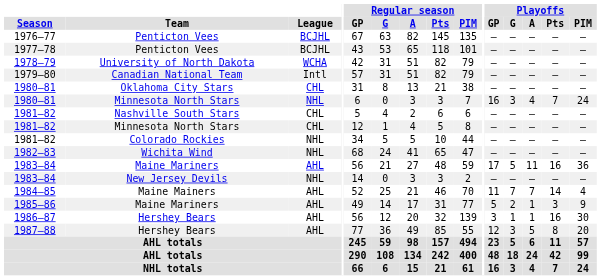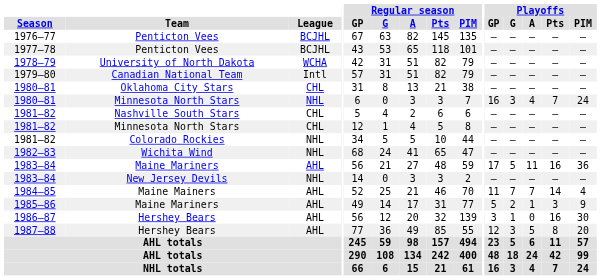 <table border="0" cellpadding="1" cellspacing="0" style="text-align:center; width:60em">
 <tr bgcolor="#e0e0e0">
 <th colspan="3" bgcolor="#ffffff"></th>
 <th rowspan="100" bgcolor="#ffffff"></th>
 <th colspan="5"><a href='#'>Regular season</a></th>
 <th rowspan="100" bgcolor="#ffffff"></th>
 <th colspan="5"><a href='#'>Playoffs</a></th>
 </tr>
 <tr bgcolor="#e0e0e0">
 <th><a href='#'>Season</a></th>
 <th>Team</th>
 <th>League</th>
 <th>GP</th>
 <th><a href='#'>G</a></th>
 <th><a href='#'>A</a></th>
 <th><a href='#'>Pts</a></th>
 <th><a href='#'>PIM</a></th>
 <th>GP</th>
 <th>G</th>
 <th>A</th>
 <th>Pts</th>
 <th>PIM</th>
 </tr>
 <tr>
 <td>1976–77</td>
 <td><a href='#'>Penticton Vees</a></td>
 <td><a href='#'>BCJHL</a></td>
 <td>67</td>
 <td>63</td>
 <td>82</td>
 <td>145</td>
 <td>135</td>
 <td>—</td>
 <td>—</td>
 <td>—</td>
 <td>—</td>
 <td>—</td>
 </tr>
 <tr bgcolor="#f0f0f0">
 <td>1977–78</td>
 <td>Penticton Vees</td>
 <td>BCJHL</td>
 <td>43</td>
 <td>53</td>
 <td>65</td>
 <td>118</td>
 <td>101</td>
 <td>—</td>
 <td>—</td>
 <td>—</td>
 <td>—</td>
 <td>—</td>
 </tr>
 <tr>
 <td><a href='#'>1978–79</a></td>
 <td><a href='#'>University of North Dakota</a></td>
 <td><a href='#'>WCHA</a></td>
 <td>42</td>
 <td>31</td>
 <td>51</td>
 <td>82</td>
 <td>79</td>
 <td>—</td>
 <td>—</td>
 <td>—</td>
 <td>—</td>
 <td>—</td>
 </tr>
 <tr bgcolor="#f0f0f0">
 <td>1979–80</td>
 <td><a href='#'>Canadian National Team</a></td>
 <td>Intl</td>
 <td>57</td>
 <td>31</td>
 <td>51</td>
 <td>82</td>
 <td>79</td>
 <td>—</td>
 <td>—</td>
 <td>—</td>
 <td>—</td>
 <td>—</td>
 </tr>
 <tr>
 <td><a href='#'>1980–81</a></td>
 <td><a href='#'>Oklahoma City Stars</a></td>
 <td><a href='#'>CHL</a></td>
 <td>31</td>
 <td>8</td>
 <td>13</td>
 <td>21</td>
 <td>38</td>
 <td>—</td>
 <td>—</td>
 <td>—</td>
 <td>—</td>
 <td>—</td>
 </tr>
 <tr bgcolor="#f0f0f0">
 <td><a href='#'>1980–81</a></td>
 <td><a href='#'>Minnesota North Stars</a></td>
 <td><a href='#'>NHL</a></td>
 <td>6</td>
 <td>0</td>
 <td>3</td>
 <td>3</td>
 <td>7</td>
 <td>16</td>
 <td>3</td>
 <td>4</td>
 <td>7</td>
 <td>24</td>
 </tr>
 <tr>
 <td><a href='#'>1981–82</a></td>
 <td><a href='#'>Nashville South Stars</a></td>
 <td>CHL</td>
 <td>5</td>
 <td>4</td>
 <td>2</td>
 <td>6</td>
 <td>6</td>
 <td>—</td>
 <td>—</td>
 <td>—</td>
 <td>—</td>
 <td>—</td>
 </tr>
 <tr bgcolor="#f0f0f0">
 <td><a href='#'>1981–82</a></td>
 <td>Minnesota North Stars</td>
 <td>CHL</td>
 <td>12</td>
 <td>1</td>
 <td>4</td>
 <td>5</td>
 <td>8</td>
 <td>—</td>
 <td>—</td>
 <td>—</td>
 <td>—</td>
 <td>—</td>
 </tr>
 <tr>
 <td>1981–82</td>
 <td><a href='#'>Colorado Rockies</a></td>
 <td>NHL</td>
 <td>34</td>
 <td>5</td>
 <td>5</td>
 <td>10</td>
 <td>44</td>
 <td>—</td>
 <td>—</td>
 <td>—</td>
 <td>—</td>
 <td>—</td>
 </tr>
 <tr bgcolor="#f0f0f0">
 <td><a href='#'>1982–83</a></td>
 <td><a href='#'>Wichita Wind</a></td>
 <td>NHL</td>
 <td>68</td>
 <td>24</td>
 <td>41</td>
 <td>65</td>
 <td>47</td>
 <td>—</td>
 <td>—</td>
 <td>—</td>
 <td>—</td>
 <td>—</td>
 </tr>
 <tr>
 <td><a href='#'>1983–84</a></td>
 <td><a href='#'>Maine Mariners</a></td>
 <td><a href='#'>AHL</a></td>
 <td>56</td>
 <td>21</td>
 <td>27</td>
 <td>48</td>
 <td>59</td>
 <td>17</td>
 <td>5</td>
 <td>11</td>
 <td>16</td>
 <td>36</td>
 </tr>
 <tr bgcolor="#f0f0f0">
 <td><a href='#'>1983–84</a></td>
 <td><a href='#'>New Jersey Devils</a></td>
 <td>NHL</td>
 <td>14</td>
 <td>0</td>
 <td>3</td>
 <td>3</td>
 <td>2</td>
 <td>—</td>
 <td>—</td>
 <td>—</td>
 <td>—</td>
 <td>—</td>
 </tr>
 <tr>
 <td><a href='#'>1984–85</a></td>
 <td>Maine Mainers</td>
 <td>AHL</td>
 <td>52</td>
 <td>25</td>
 <td>21</td>
 <td>46</td>
 <td>70</td>
 <td>11</td>
 <td>7</td>
 <td>7</td>
 <td>14</td>
 <td>4</td>
 </tr>
 <tr bgcolor="#f0f0f0">
 <td><a href='#'>1985–86</a></td>
 <td>Maine Mariners</td>
 <td>AHL</td>
 <td>49</td>
 <td>14</td>
 <td>17</td>
 <td>31</td>
 <td>77</td>
 <td>5</td>
 <td>2</td>
 <td>1</td>
 <td>3</td>
 <td>9</td>
 </tr>
 <tr>
 <td><a href='#'>1986–87</a></td>
 <td><a href='#'>Hershey Bears</a></td>
 <td>AHL</td>
 <td>56</td>
 <td>12</td>
 <td>20</td>
 <td>32</td>
 <td>139</td>
 <td>3</td>
 <td>1</td>
-<td>1</td>
+<td>0</td>
 <td>16</td>
 <td>30</td>
 </tr>
 <tr bgcolor="#f0f0f0">
 <td><a href='#'>1987–88</a></td>
 <td>Hershey Bears</td>
 <td>AHL</td>
 <td>77</td>
 <td>36</td>
 <td>49</td>
 <td>85</td>
 <td>55</td>
 <td>12</td>
 <td>3</td>
 <td>5</td>
 <td>8</td>
 <td>20</td>
 </tr>
 <tr bgcolor="#e0e0e0">
 <th colspan="3">AHL totals</th>
 <th>245</th>
 <th>59</th>
 <th>98</th>
 <th>157</th>
 <th>494</th>
 <th>23</th>
 <th>5</th>
 <th>6</th>
 <th>11</th>
 <th>57</th>
 </tr>
 <tr bgcolor="#e0e0e0">
 <th colspan="3">AHL totals</th>
 <th>290</th>
 <th>108</th>
 <th>134</th>
 <th>242</th>
 <th>400</th>
 <th>48</th>
 <th>18</th>
 <th>24</th>
 <th>42</th>
 <th>99</th>
 </tr>
 <tr bgcolor="#e0e0e0">
 <th colspan="3">NHL totals</th>
 <th>66</th>
 <th>6</th>
 <th>15</th>
 <th>21</th>
 <th>61</th>
 <th>16</th>
 <th>3</th>
 <th>4</th>
 <th>7</th>
 <th>24</th>
 </tr>
 </table>
